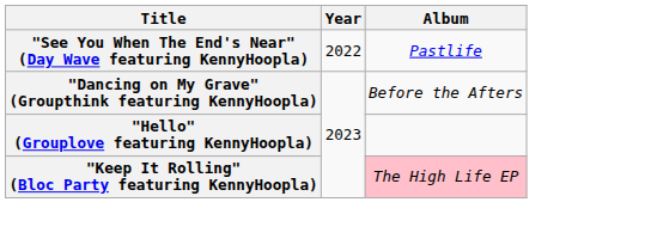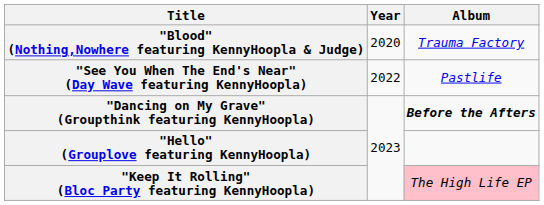 <table class="wikitable plainrowheaders" style="text-align:center;">
 <tr>
 <th scope="col">Title</th>
 <th scope="col">Year</th>
 <th scope="col">Album</th>
+</tr>
+<tr>
+<th scope="row">"Blood" <br><span>(<a href='#'>Nothing,Nowhere</a> featuring KennyHoopla & Judge)</span></th>
+<td>2020</td>
+<td><em><a href='#'>Trauma Factory</a></em></td>
 </tr>
 <tr>
 <th scope="row">"See You When The End's Near" <br><span>(<a href='#'>Day Wave</a> featuring KennyHoopla)</span></th>
 <td>2022</td>
 <td><em><a href='#'>Pastlife</a></em></td>
 </tr>
 <tr>
 <th scope="row">"Dancing on My Grave" <br><span>(Groupthink featuring KennyHoopla)</span></th>
 <td rowspan="3">2023</td>
-<td><em>Before the Afters</em></td>
+<td><strong><em>Before the Afters</em></strong></td>
 </tr>
 <tr>
 <th scope="row">"Hello" <br><span>(<a href='#'>Grouplove</a> featuring KennyHoopla)</span></th>
 <td></td>
 </tr>
 <tr>
 <th scope="row">"Keep It Rolling" <br><span>(<a href='#'>Bloc Party</a> featuring KennyHoopla)</span></th>
 <td style="background: pink;"><em>The High Life EP</em></td>
 </tr>
 </table>
